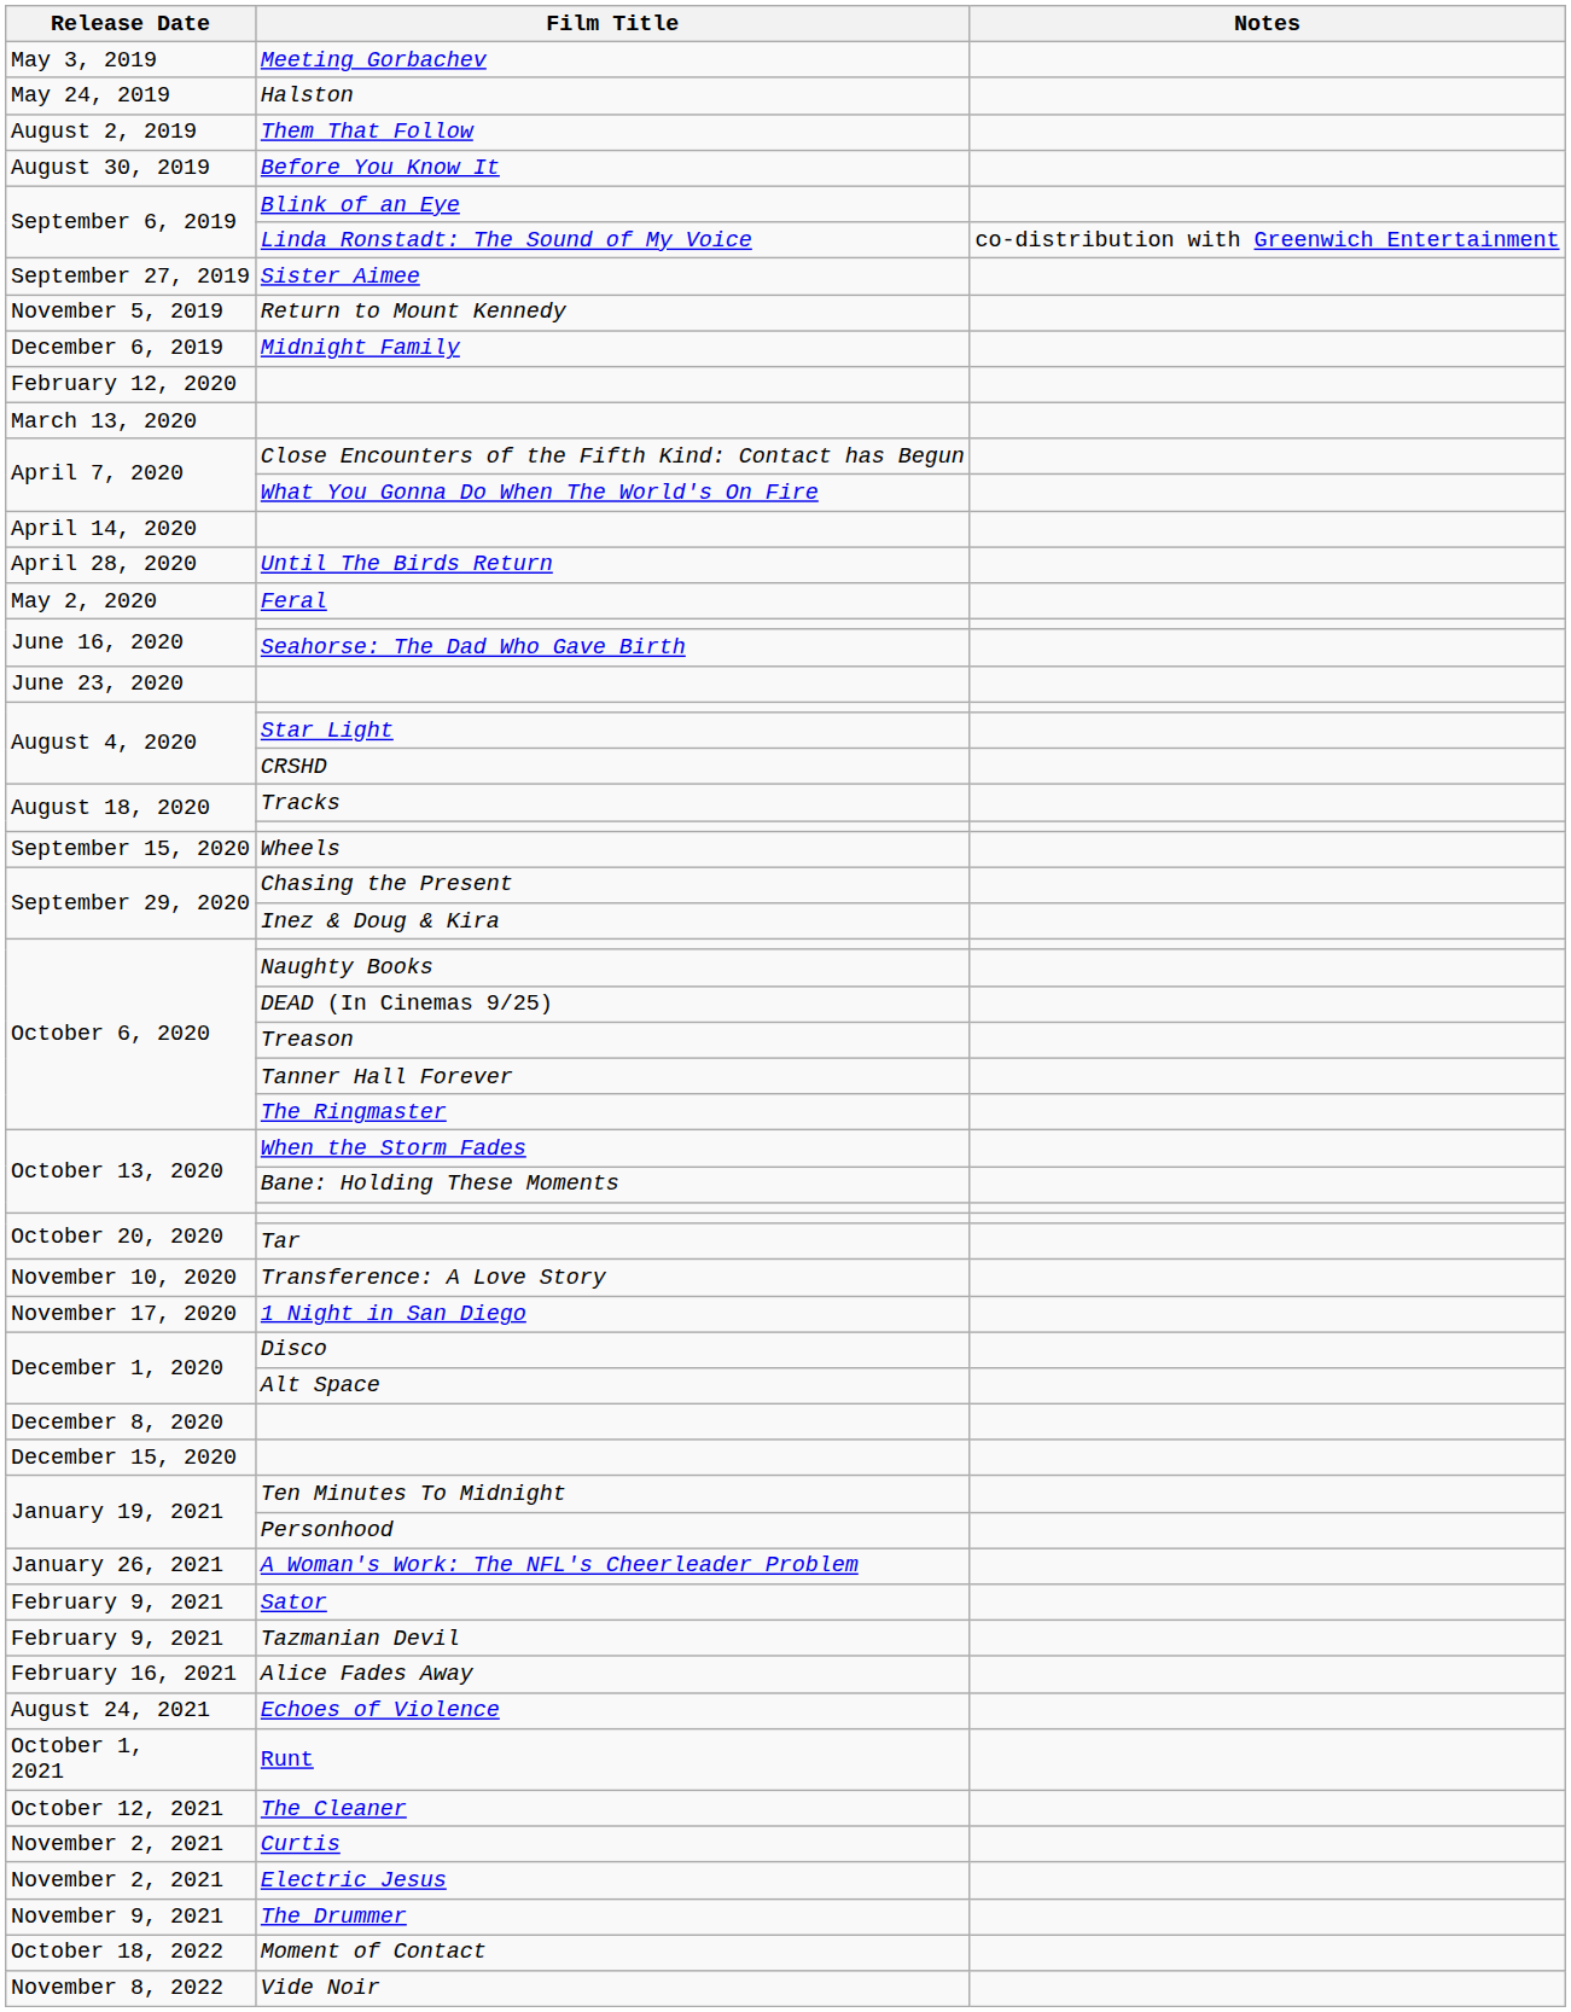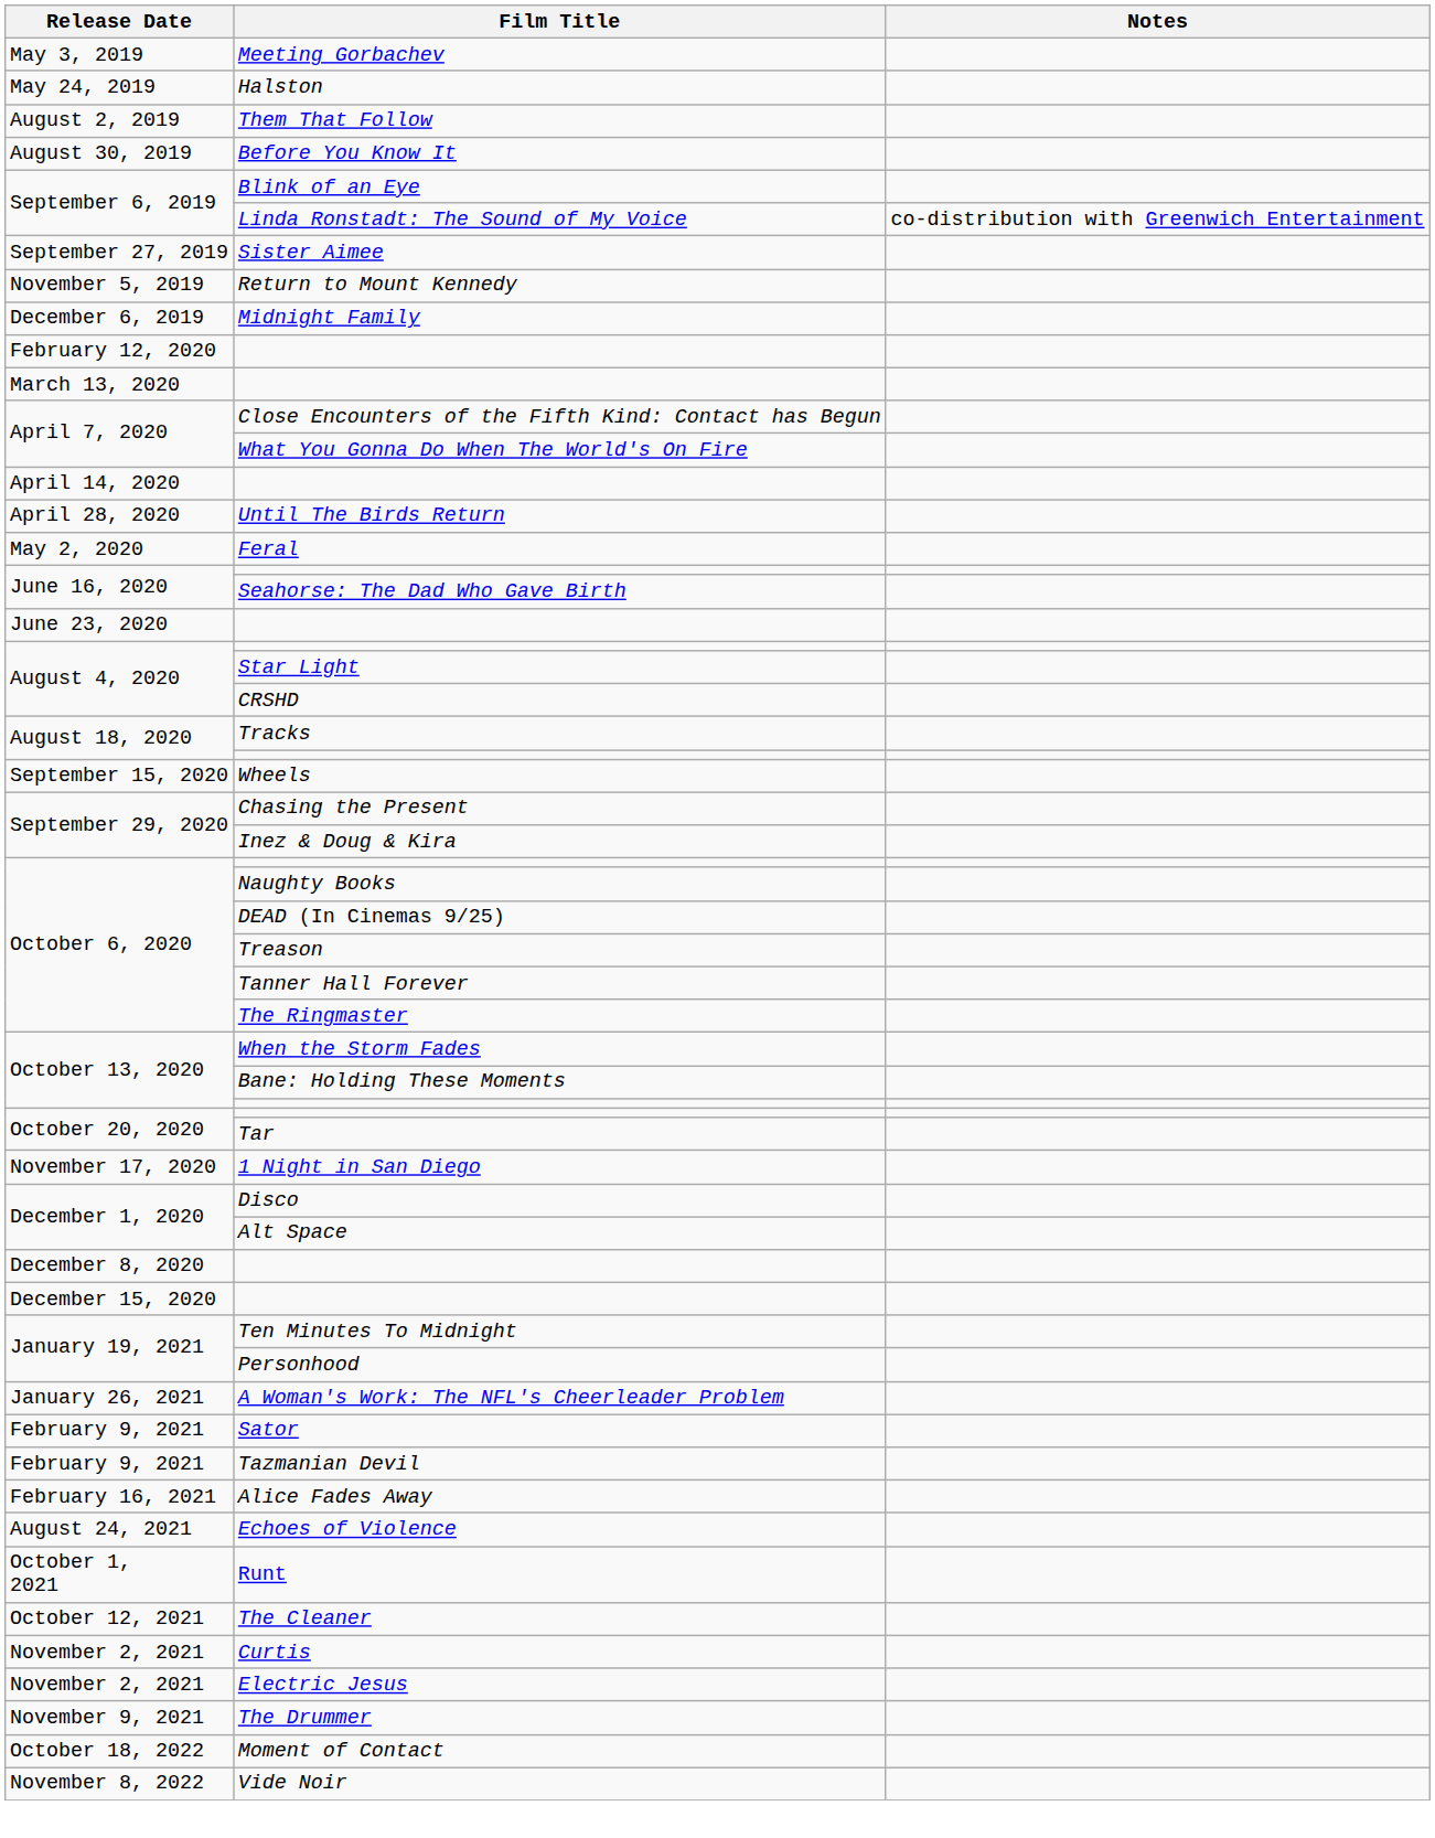 <table class="wikitable sortable">
 <tr>
 <th>Release Date</th>
 <th>Film Title</th>
 <th>Notes</th>
 </tr>
 <tr>
 <td>May 3, 2019</td>
 <td><em><a href='#'>Meeting Gorbachev</a></em></td>
 <td></td>
 </tr>
 <tr>
 <td>May 24, 2019</td>
 <td><em>Halston</em></td>
 <td></td>
 </tr>
 <tr>
 <td>August 2, 2019</td>
 <td><em><a href='#'>Them That Follow</a></em></td>
 <td></td>
 </tr>
 <tr>
 <td>August 30, 2019</td>
 <td><em><a href='#'>Before You Know It</a></em></td>
 <td></td>
 </tr>
 <tr>
 <td rowspan="2">September 6, 2019</td>
 <td><em><a href='#'>Blink of an Eye</a></em></td>
 <td></td>
 </tr>
 <tr>
 <td><em><a href='#'>Linda Ronstadt: The Sound of My Voice</a></em></td>
 <td>co-distribution with <a href='#'>Greenwich Entertainment</a></td>
 </tr>
 <tr>
 <td>September 27, 2019</td>
 <td><em><a href='#'>Sister Aimee</a></em></td>
 <td></td>
 </tr>
 <tr>
 <td>November 5, 2019</td>
 <td><em>Return to Mount Kennedy</em></td>
 <td></td>
 </tr>
 <tr>
 <td>December 6, 2019</td>
 <td><em><a href='#'>Midnight Family</a></em></td>
 <td></td>
 </tr>
 <tr>
 <td>February 12, 2020</td>
 <td></td>
 <td></td>
 </tr>
 <tr>
 <td>March 13, 2020</td>
 <td></td>
 <td></td>
 </tr>
 <tr>
 <td rowspan="2">April 7, 2020</td>
 <td><em>Close Encounters of the Fifth Kind: Contact has Begun</em></td>
 <td></td>
 </tr>
 <tr>
 <td><em><a href='#'>What You Gonna Do When The World's On Fire</a></em></td>
 <td></td>
 </tr>
 <tr>
 <td>April 14, 2020</td>
 <td></td>
 <td></td>
 </tr>
 <tr>
 <td>April 28, 2020</td>
 <td><em><a href='#'>Until The Birds Return</a></em></td>
 <td></td>
 </tr>
 <tr>
 <td>May 2, 2020</td>
 <td><em><a href='#'>Feral</a></em></td>
 <td></td>
 </tr>
 <tr>
 <td rowspan="2">June 16, 2020</td>
 <td></td>
 <td></td>
 </tr>
 <tr>
 <td><em><a href='#'>Seahorse: The Dad Who Gave Birth</a></em></td>
 <td></td>
 </tr>
 <tr>
 <td>June 23, 2020</td>
 <td></td>
 <td></td>
 </tr>
 <tr>
 <td rowspan="3">August 4, 2020</td>
 <td></td>
 <td></td>
 </tr>
 <tr>
 <td><em><a href='#'>Star Light</a></em></td>
 <td></td>
 </tr>
 <tr>
 <td><em>CRSHD</em></td>
 <td></td>
 </tr>
 <tr>
 <td rowspan="2">August 18, 2020</td>
 <td><em>Tracks</em></td>
 <td></td>
 </tr>
 <tr>
 <td></td>
 <td></td>
 </tr>
 <tr>
 <td>September 15, 2020</td>
 <td><em>Wheels</em></td>
 <td></td>
 </tr>
 <tr>
 <td rowspan="2">September 29, 2020</td>
 <td><em>Chasing the Present</em></td>
 <td></td>
 </tr>
 <tr>
 <td><em>Inez & Doug & Kira</em></td>
 <td></td>
 </tr>
 <tr>
 <td rowspan="6">October 6, 2020</td>
 <td></td>
 <td></td>
 </tr>
 <tr>
 <td><em>Naughty Books</em></td>
 <td></td>
 </tr>
 <tr>
 <td><em>DEAD</em> (In Cinemas 9/25)</td>
 <td></td>
 </tr>
 <tr>
 <td><em>Treason</em></td>
 <td></td>
 </tr>
 <tr>
 <td><em>Tanner Hall Forever</em></td>
 <td></td>
 </tr>
 <tr>
 <td><em><a href='#'>The Ringmaster</a></em></td>
 <td></td>
 </tr>
 <tr>
 <td rowspan="3">October 13, 2020</td>
 <td><em><a href='#'>When the Storm Fades</a></em></td>
 <td></td>
 </tr>
 <tr>
 <td><em>Bane: Holding These Moments</em></td>
 <td></td>
 </tr>
 <tr>
 <td></td>
 <td></td>
 </tr>
 <tr>
 <td rowspan="2">October 20, 2020</td>
 <td></td>
 <td></td>
 </tr>
 <tr>
 <td><em>Tar</em></td>
 <td></td>
 </tr>
 <tr>
-<td>November 10, 2020</td>
-<td><em>Transference: A Love Story</em></td>
-<td></td>
-</tr>
-<tr>
 <td>November 17, 2020</td>
 <td><em><a href='#'>1 Night in San Diego</a></em></td>
 <td></td>
 </tr>
 <tr>
 <td rowspan="2">December 1, 2020</td>
 <td><em>Disco</em></td>
 <td></td>
 </tr>
 <tr>
 <td><em>Alt Space</em></td>
 <td></td>
 </tr>
 <tr>
 <td>December 8, 2020</td>
 <td></td>
 <td></td>
 </tr>
 <tr>
 <td>December 15, 2020</td>
 <td></td>
 <td></td>
 </tr>
 <tr>
 <td rowspan="2">January 19, 2021</td>
 <td><em>Ten Minutes To Midnight</em></td>
 <td></td>
 </tr>
 <tr>
 <td><em>Personhood</em></td>
 <td></td>
 </tr>
 <tr>
 <td>January 26, 2021</td>
 <td><em><a href='#'>A Woman's Work: The NFL's Cheerleader Problem</a></em></td>
 <td></td>
 </tr>
 <tr>
 <td>February 9, 2021</td>
 <td><em><a href='#'>Sator</a></em></td>
 <td></td>
 </tr>
 <tr>
 <td>February 9, 2021</td>
 <td><em>Tazmanian Devil</em></td>
 <td></td>
 </tr>
 <tr>
 <td>February 16, 2021</td>
 <td><em>Alice Fades Away</em></td>
 <td></td>
 </tr>
 <tr>
 <td>August 24, 2021</td>
 <td><em><a href='#'>Echoes of Violence</a></em></td>
 <td></td>
 </tr>
 <tr>
 <td>October 1,<br>2021</td>
 <td><a href='#'>Runt</a></td>
 <td></td>
 </tr>
 <tr>
 <td>October 12, 2021</td>
 <td><em><a href='#'>The Cleaner</a></em></td>
 <td></td>
 </tr>
 <tr>
 <td>November 2, 2021</td>
 <td><em><a href='#'>Curtis</a></em></td>
 <td></td>
 </tr>
 <tr>
 <td>November 2, 2021</td>
 <td><em><a href='#'>Electric Jesus</a></em></td>
 <td></td>
 </tr>
 <tr>
 <td>November 9, 2021</td>
 <td><em><a href='#'>The Drummer</a></em></td>
 <td></td>
 </tr>
 <tr>
 <td>October 18, 2022</td>
 <td><em>Moment of Contact</em></td>
 <td></td>
 </tr>
 <tr>
 <td>November 8, 2022</td>
 <td><em>Vide Noir</em></td>
 <td></td>
 </tr>
 </table>
